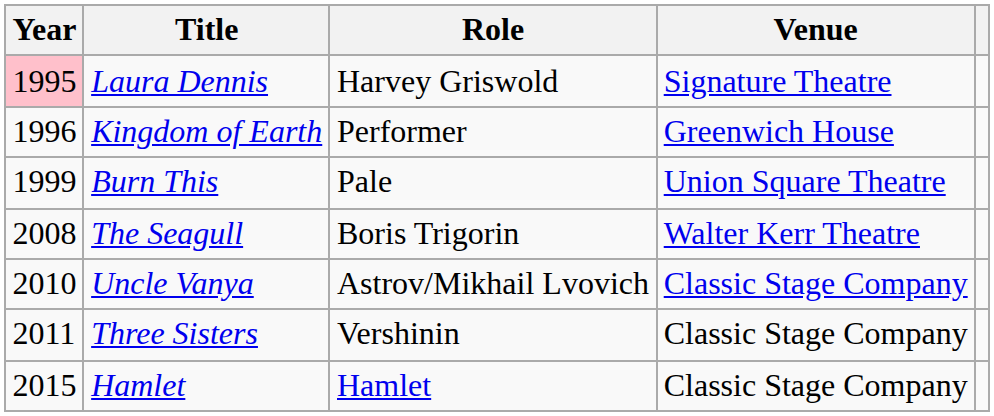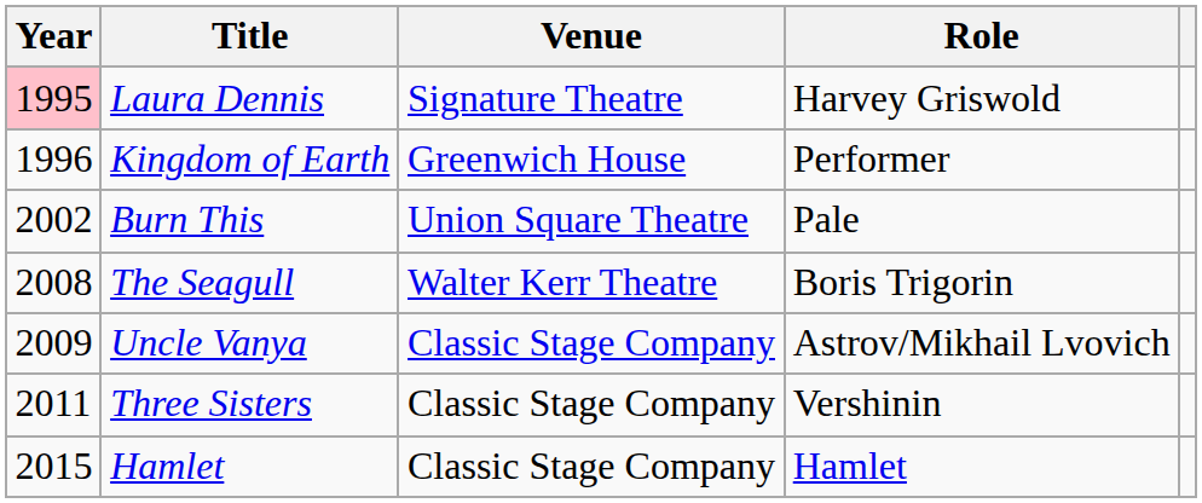 <table class="wikitable sortable">
 <tr>
 <th>Year</th>
 <th>Title</th>
+<th>Venue</th>
 <th>Role</th>
-<th>Venue</th>
 <th class=unsortable></th>
 </tr>
 <tr>
 <td style="background: pink;">1995</td>
 <td><em><a href='#'>Laura Dennis</a></em></td>
+<td><a href='#'>Signature Theatre</a></td>
 <td>Harvey Griswold</td>
-<td><a href='#'>Signature Theatre</a></td>
 <td></td>
 </tr>
 <tr>
 <td>1996</td>
 <td><em><a href='#'>Kingdom of Earth</a></em></td>
+<td><a href='#'>Greenwich House</a></td>
 <td>Performer</td>
-<td><a href='#'>Greenwich House</a></td>
 <td></td>
 </tr>
 <tr>
-<td>1999</td>
+<td>2002</td>
 <td><em><a href='#'>Burn This</a></em></td>
+<td><a href='#'>Union Square Theatre</a></td>
 <td>Pale</td>
-<td><a href='#'>Union Square Theatre</a></td>
 <td></td>
 </tr>
 <tr>
 <td>2008</td>
 <td><em><a href='#'>The Seagull</a></em></td>
+<td><a href='#'>Walter Kerr Theatre</a></td>
 <td>Boris Trigorin</td>
-<td><a href='#'>Walter Kerr Theatre</a></td>
 <td></td>
 </tr>
 <tr>
-<td>2010</td>
+<td>2009</td>
 <td><em><a href='#'>Uncle Vanya</a></em></td>
+<td><a href='#'>Classic Stage Company</a></td>
 <td>Astrov/Mikhail Lvovich</td>
-<td><a href='#'>Classic Stage Company</a></td>
 <td></td>
 </tr>
 <tr>
 <td>2011</td>
 <td><em><a href='#'>Three Sisters</a></em></td>
+<td>Classic Stage Company</td>
 <td>Vershinin</td>
-<td>Classic Stage Company</td>
 <td></td>
 </tr>
 <tr>
 <td>2015</td>
 <td><em><a href='#'>Hamlet</a></em></td>
+<td>Classic Stage Company</td>
 <td><a href='#'>Hamlet</a></td>
-<td>Classic Stage Company</td>
 <td></td>
 </tr>
 </table>
